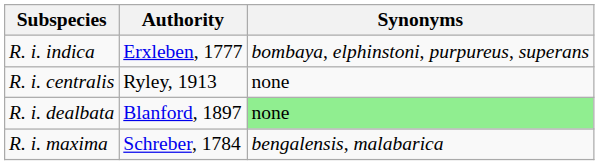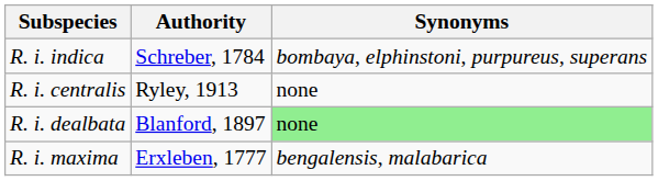 <table class="wikitable">
 <tr>
 <th>Subspecies</th>
 <th>Authority</th>
 <th>Synonyms</th>
 </tr>
 <tr>
 <td><em>R. i. indica</em></td>
-<td><a href='#'>Erxleben</a>, 1777</td>
+<td><a href='#'>Schreber</a>, 1784</td>
 <td><em>bombaya</em>, <em>elphinstoni</em>, <em>purpureus</em>, <em>superans</em></td>
 </tr>
 <tr>
 <td><em>R. i. centralis</em></td>
 <td>Ryley, 1913</td>
 <td>none</td>
 </tr>
 <tr>
 <td><em>R. i. dealbata</em></td>
 <td><a href='#'>Blanford</a>, 1897</td>
 <td style="background: lightgreen;">none</td>
 </tr>
 <tr>
 <td><em>R. i. maxima</em></td>
-<td><a href='#'>Schreber</a>, 1784</td>
+<td><a href='#'>Erxleben</a>, 1777</td>
 <td><em>bengalensis</em>, <em>malabarica</em></td>
 </tr>
 </table>
